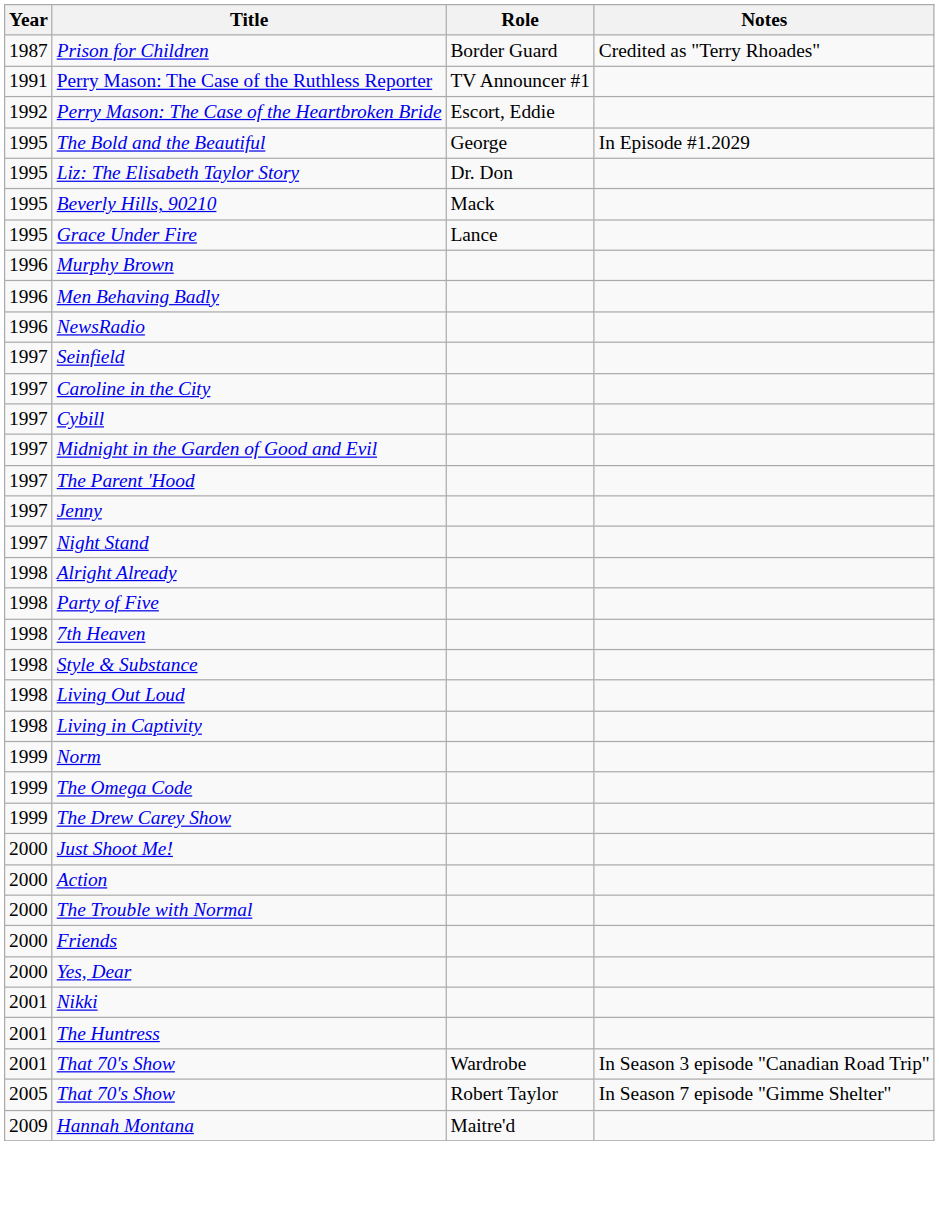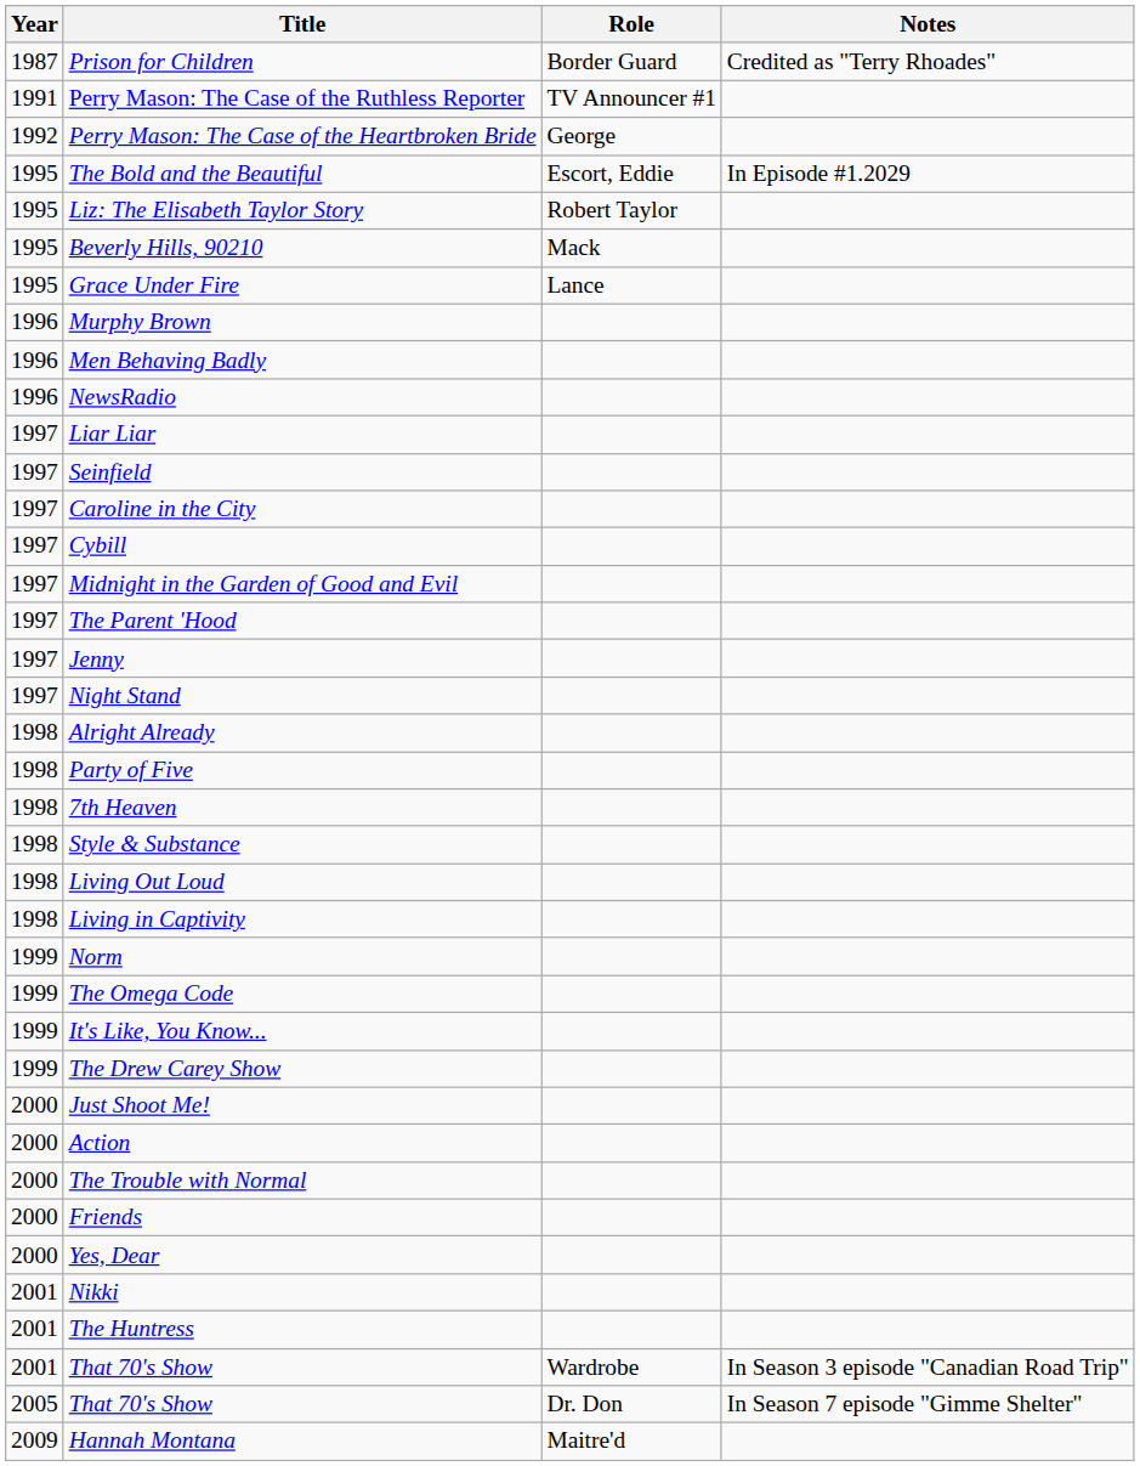 <table class="wikitable">
 <tr>
 <th>Year</th>
 <th>Title</th>
 <th>Role</th>
 <th>Notes</th>
 </tr>
 <tr>
 <td>1987</td>
 <td><em><a href='#'>Prison for Children</a></em></td>
 <td>Border Guard</td>
 <td>Credited as "Terry Rhoades"</td>
 </tr>
 <tr>
 <td>1991</td>
 <td><a href='#'>Perry Mason: The Case of the Ruthless Reporter</a></td>
 <td>TV Announcer #1</td>
 <td></td>
 </tr>
 <tr>
 <td>1992</td>
 <td><em><a href='#'>Perry Mason: The Case of the Heartbroken Bride</a></em></td>
-<td>Escort, Eddie</td>
+<td>George</td>
 <td></td>
 </tr>
 <tr>
 <td>1995</td>
 <td><em><a href='#'>The Bold and the Beautiful</a></em></td>
-<td>George</td>
+<td>Escort, Eddie</td>
 <td>In Episode #1.2029</td>
 </tr>
 <tr>
 <td>1995</td>
 <td><em><a href='#'>Liz: The Elisabeth Taylor Story</a></em></td>
-<td>Dr. Don</td>
+<td>Robert Taylor</td>
 <td></td>
 </tr>
 <tr>
 <td>1995</td>
 <td><em><a href='#'>Beverly Hills, 90210</a></em></td>
 <td>Mack</td>
 <td></td>
 </tr>
 <tr>
 <td>1995</td>
 <td><em><a href='#'>Grace Under Fire</a></em></td>
 <td>Lance</td>
 <td></td>
 </tr>
 <tr>
 <td>1996</td>
 <td><em><a href='#'>Murphy Brown</a></em></td>
 <td></td>
 <td></td>
 </tr>
 <tr>
 <td>1996</td>
 <td><em><a href='#'>Men Behaving Badly</a></em></td>
 <td></td>
 <td></td>
 </tr>
 <tr>
 <td>1996</td>
 <td><em><a href='#'>NewsRadio</a></em></td>
+<td></td>
+<td></td>
+</tr>
+<tr>
+<td>1997</td>
+<td><em><a href='#'>Liar Liar</a></em></td>
 <td></td>
 <td></td>
 </tr>
 <tr>
 <td>1997</td>
 <td><em><a href='#'>Seinfield</a></em></td>
 <td></td>
 <td></td>
 </tr>
 <tr>
 <td>1997</td>
 <td><em><a href='#'>Caroline in the City</a></em></td>
 <td></td>
 <td></td>
 </tr>
 <tr>
 <td>1997</td>
 <td><em><a href='#'>Cybill</a></em></td>
 <td></td>
 <td></td>
 </tr>
 <tr>
 <td>1997</td>
 <td><em><a href='#'>Midnight in the Garden of Good and Evil</a></em></td>
 <td></td>
 <td></td>
 </tr>
 <tr>
 <td>1997</td>
 <td><em><a href='#'>The Parent 'Hood</a></em></td>
 <td></td>
 <td></td>
 </tr>
 <tr>
 <td>1997</td>
 <td><em><a href='#'>Jenny</a></em></td>
 <td></td>
 <td></td>
 </tr>
 <tr>
 <td>1997</td>
 <td><em><a href='#'>Night Stand</a></em></td>
 <td></td>
 <td></td>
 </tr>
 <tr>
 <td>1998</td>
 <td><em><a href='#'>Alright Already</a></em></td>
 <td></td>
 <td></td>
 </tr>
 <tr>
 <td>1998</td>
 <td><em><a href='#'>Party of Five</a></em></td>
 <td></td>
 <td></td>
 </tr>
 <tr>
 <td>1998</td>
 <td><em><a href='#'>7th Heaven</a></em></td>
 <td></td>
 <td></td>
 </tr>
 <tr>
 <td>1998</td>
 <td><em><a href='#'>Style & Substance</a></em></td>
 <td></td>
 <td></td>
 </tr>
 <tr>
 <td>1998</td>
 <td><em><a href='#'>Living Out Loud</a></em></td>
 <td></td>
 <td></td>
 </tr>
 <tr>
 <td>1998</td>
 <td><em><a href='#'>Living in Captivity</a></em></td>
 <td></td>
 <td></td>
 </tr>
 <tr>
 <td>1999</td>
 <td><em><a href='#'>Norm</a></em></td>
 <td></td>
 <td></td>
 </tr>
 <tr>
 <td>1999</td>
 <td><em><a href='#'>The Omega Code</a></em></td>
 <td></td>
 <td></td>
 </tr>
 <tr>
 <td>1999</td>
+<td><em><a href='#'>It's Like, You Know...</a></em></td>
+<td></td>
+<td></td>
+</tr>
+<tr>
+<td>1999</td>
 <td><em><a href='#'>The Drew Carey Show</a></em></td>
 <td></td>
 <td></td>
 </tr>
 <tr>
 <td>2000</td>
 <td><em><a href='#'>Just Shoot Me!</a></em></td>
 <td></td>
 <td></td>
 </tr>
 <tr>
 <td>2000</td>
 <td><em><a href='#'>Action</a></em></td>
 <td></td>
 <td></td>
 </tr>
 <tr>
 <td>2000</td>
 <td><em><a href='#'>The Trouble with Normal</a></em></td>
 <td></td>
 <td></td>
 </tr>
 <tr>
 <td>2000</td>
 <td><em><a href='#'>Friends</a></em></td>
 <td></td>
 <td></td>
 </tr>
 <tr>
 <td>2000</td>
 <td><em><a href='#'>Yes, Dear</a></em></td>
 <td></td>
 <td></td>
 </tr>
 <tr>
 <td>2001</td>
 <td><em><a href='#'>Nikki</a></em></td>
 <td></td>
 <td></td>
 </tr>
 <tr>
 <td>2001</td>
 <td><em><a href='#'>The Huntress</a></em></td>
 <td></td>
 <td></td>
 </tr>
 <tr>
 <td>2001</td>
 <td><em><a href='#'>That 70's Show</a></em></td>
 <td>Wardrobe</td>
 <td>In Season 3 episode "Canadian Road Trip"</td>
 </tr>
 <tr>
 <td>2005</td>
 <td><em><a href='#'>That 70's Show</a></em></td>
-<td>Robert Taylor</td>
+<td>Dr. Don</td>
 <td>In Season 7 episode "Gimme Shelter"</td>
 </tr>
 <tr>
 <td>2009</td>
 <td><em><a href='#'>Hannah Montana</a></em></td>
 <td>Maitre'd</td>
 <td></td>
 </tr>
 </table>
